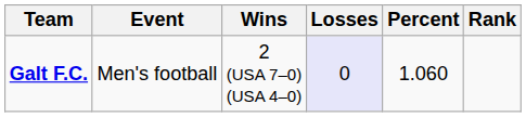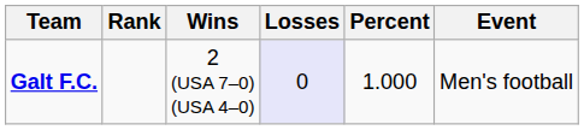 <table class=wikitable>
 <tr>
 <th>Team</th>
-<th>Event</th>
+<th>Rank</th>
 <th>Wins</th>
 <th>Losses</th>
 <th>Percent</th>
-<th>Rank</th>
+<th>Event</th>
 </tr>
 <tr align=center>
 <td align=left><strong><a href='#'>Galt F.C.</a></strong></td>
-<td>Men's football</td>
+<td></td>
 <td>2 <br> <small> (USA 7–0) <br> (USA 4–0) </small></td>
 <td style="background: lavender;">0</td>
-<td>1.060</td>
-<td></td>
+<td>1.000</td>
+<td>Men's football</td>
 </tr>
 </table>
